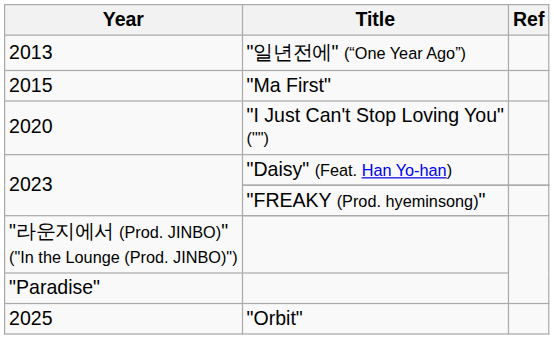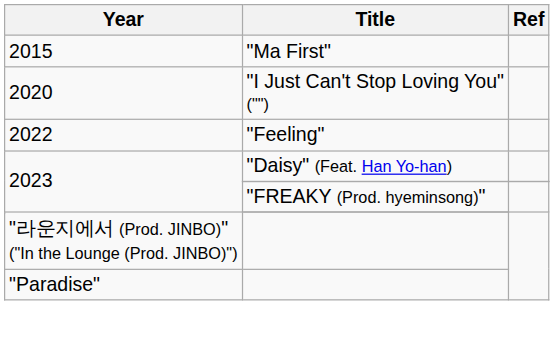 <table class="wikitable">
 <tr>
 <th>Year</th>
 <th>Title</th>
 <th>Ref</th>
-</tr>
-<tr>
-<td>2013</td>
-<td>"일년전에" <small>(“One Year Ago”)</small></td>
-<td></td>
 </tr>
 <tr>
 <td>2015</td>
 <td>"Ma First"</td>
 <td></td>
 </tr>
 <tr>
 <td>2020</td>
 <td>"I Just Can't Stop Loving You" <br><small>("")</small></td>
+<td></td>
+</tr>
+<tr>
+<td>2022</td>
+<td>"Feeling"</td>
 <td></td>
 </tr>
 <tr>
 <td rowspan="4">2023</td>
 <td>"Daisy" <small>(Feat. <a href='#'>Han Yo-han</a>)</small></td>
 <td></td>
 </tr>
 <tr>
 </tr>
 <tr>
 <td>"FREAKY <small>(Prod. hyeminsong)</small>"</td>
 <td></td>
 </tr>
 <tr>
 </tr>
 <tr>
 <td>"라운지에서 <small>(Prod. JINBO)</small>" <br><small>("In the Lounge (Prod. JINBO)")</small></td>
 <td></td>
 </tr>
 <tr>
 <td>"Paradise"</td>
 <td></td>
 </tr>
-<tr>
-<td>2025</td>
-<td>"Orbit"</td>
-<td></td>
-</tr>
 </table>
